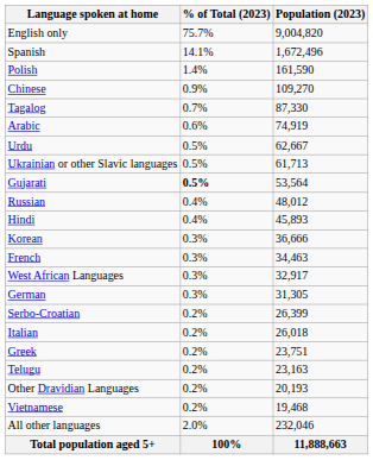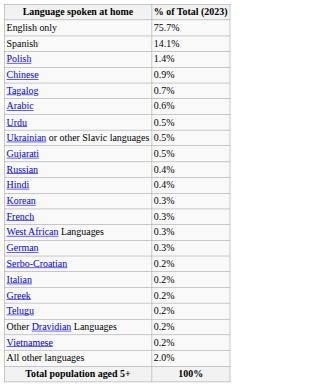 <table class="wikitable">
 <tr>
 <th>Language spoken at home</th>
 <th>% of Total (2023)</th>
-<th>Population (2023)</th>
 </tr>
 <tr>
 <td>English only</td>
 <td>75.7%</td>
-<td>9,004,820</td>
 </tr>
 <tr>
 <td>Spanish</td>
 <td>14.1%</td>
-<td>1,672,496</td>
 </tr>
 <tr>
 <td><a href='#'>Polish</a></td>
 <td>1.4%</td>
-<td>161,590</td>
 </tr>
 <tr>
 <td><a href='#'>Chinese</a></td>
 <td>0.9%</td>
-<td>109,270</td>
 </tr>
 <tr>
 <td><a href='#'>Tagalog</a></td>
 <td>0.7%</td>
-<td>87,330</td>
 </tr>
 <tr>
 <td><a href='#'>Arabic</a></td>
 <td>0.6%</td>
-<td>74,919</td>
 </tr>
 <tr>
 <td><a href='#'>Urdu</a></td>
 <td>0.5%</td>
-<td>62,667</td>
 </tr>
 <tr>
 <td><a href='#'>Ukrainian</a> or other Slavic languages</td>
 <td>0.5%</td>
-<td>61,713</td>
 </tr>
 <tr>
 <td><a href='#'>Gujarati</a></td>
-<td><strong>0.5%</strong></td>
-<td>53,564</td>
+<td>0.5%</td>
 </tr>
 <tr>
 <td><a href='#'>Russian</a></td>
 <td>0.4%</td>
-<td>48,012</td>
 </tr>
 <tr>
 <td><a href='#'>Hindi</a></td>
 <td>0.4%</td>
-<td>45,893</td>
 </tr>
 <tr>
 <td><a href='#'>Korean</a></td>
 <td>0.3%</td>
-<td>36,666</td>
 </tr>
 <tr>
 <td><a href='#'>French</a></td>
 <td>0.3%</td>
-<td>34,463</td>
 </tr>
 <tr>
 <td><a href='#'>West African</a> Languages</td>
 <td>0.3%</td>
-<td>32,917</td>
 </tr>
 <tr>
 <td><a href='#'>German</a></td>
 <td>0.3%</td>
-<td>31,305</td>
 </tr>
 <tr>
 <td><a href='#'>Serbo-Croatian</a></td>
 <td>0.2%</td>
-<td>26,399</td>
 </tr>
 <tr>
 <td><a href='#'>Italian</a></td>
 <td>0.2%</td>
-<td>26,018</td>
 </tr>
 <tr>
 <td><a href='#'>Greek</a></td>
 <td>0.2%</td>
-<td>23,751</td>
 </tr>
 <tr>
 <td><a href='#'>Telugu</a></td>
 <td>0.2%</td>
-<td>23,163</td>
 </tr>
 <tr>
 <td>Other <a href='#'>Dravidian</a> Languages</td>
 <td>0.2%</td>
-<td>20,193</td>
 </tr>
 <tr>
 <td><a href='#'>Vietnamese</a></td>
 <td>0.2%</td>
-<td>19,468</td>
 </tr>
 <tr>
 <td>All other languages</td>
 <td>2.0%</td>
-<td>232,046</td>
 </tr>
 <tr>
 <th>Total population aged 5+</th>
 <th>100%</th>
-<th>11,888,663</th>
 </tr>
 </table>
